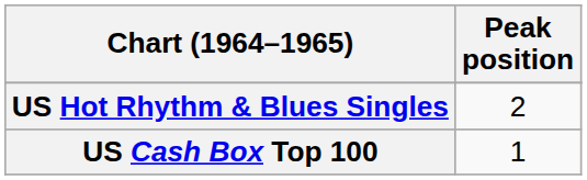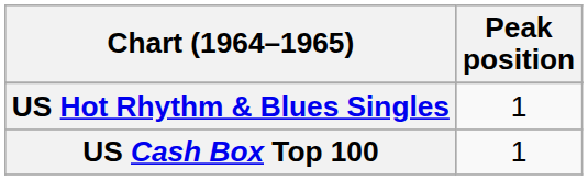 <table class="wikitable sortable plainrowheaders" style="text-align:center">
 <tr>
 <th>Chart (1964–1965)</th>
 <th>Peak<br>position</th>
 </tr>
 <tr>
 </tr>
 <tr>
 </tr>
 <tr>
 </tr>
 <tr>
 <th scope="row">US <a href='#'>Hot Rhythm & Blues Singles</a></th>
-<td>2</td>
+<td>1</td>
 </tr>
 <tr>
 <th scope="row">US <a href='#'><em>Cash Box</em></a> Top 100</th>
 <td>1</td>
 </tr>
 </table>
